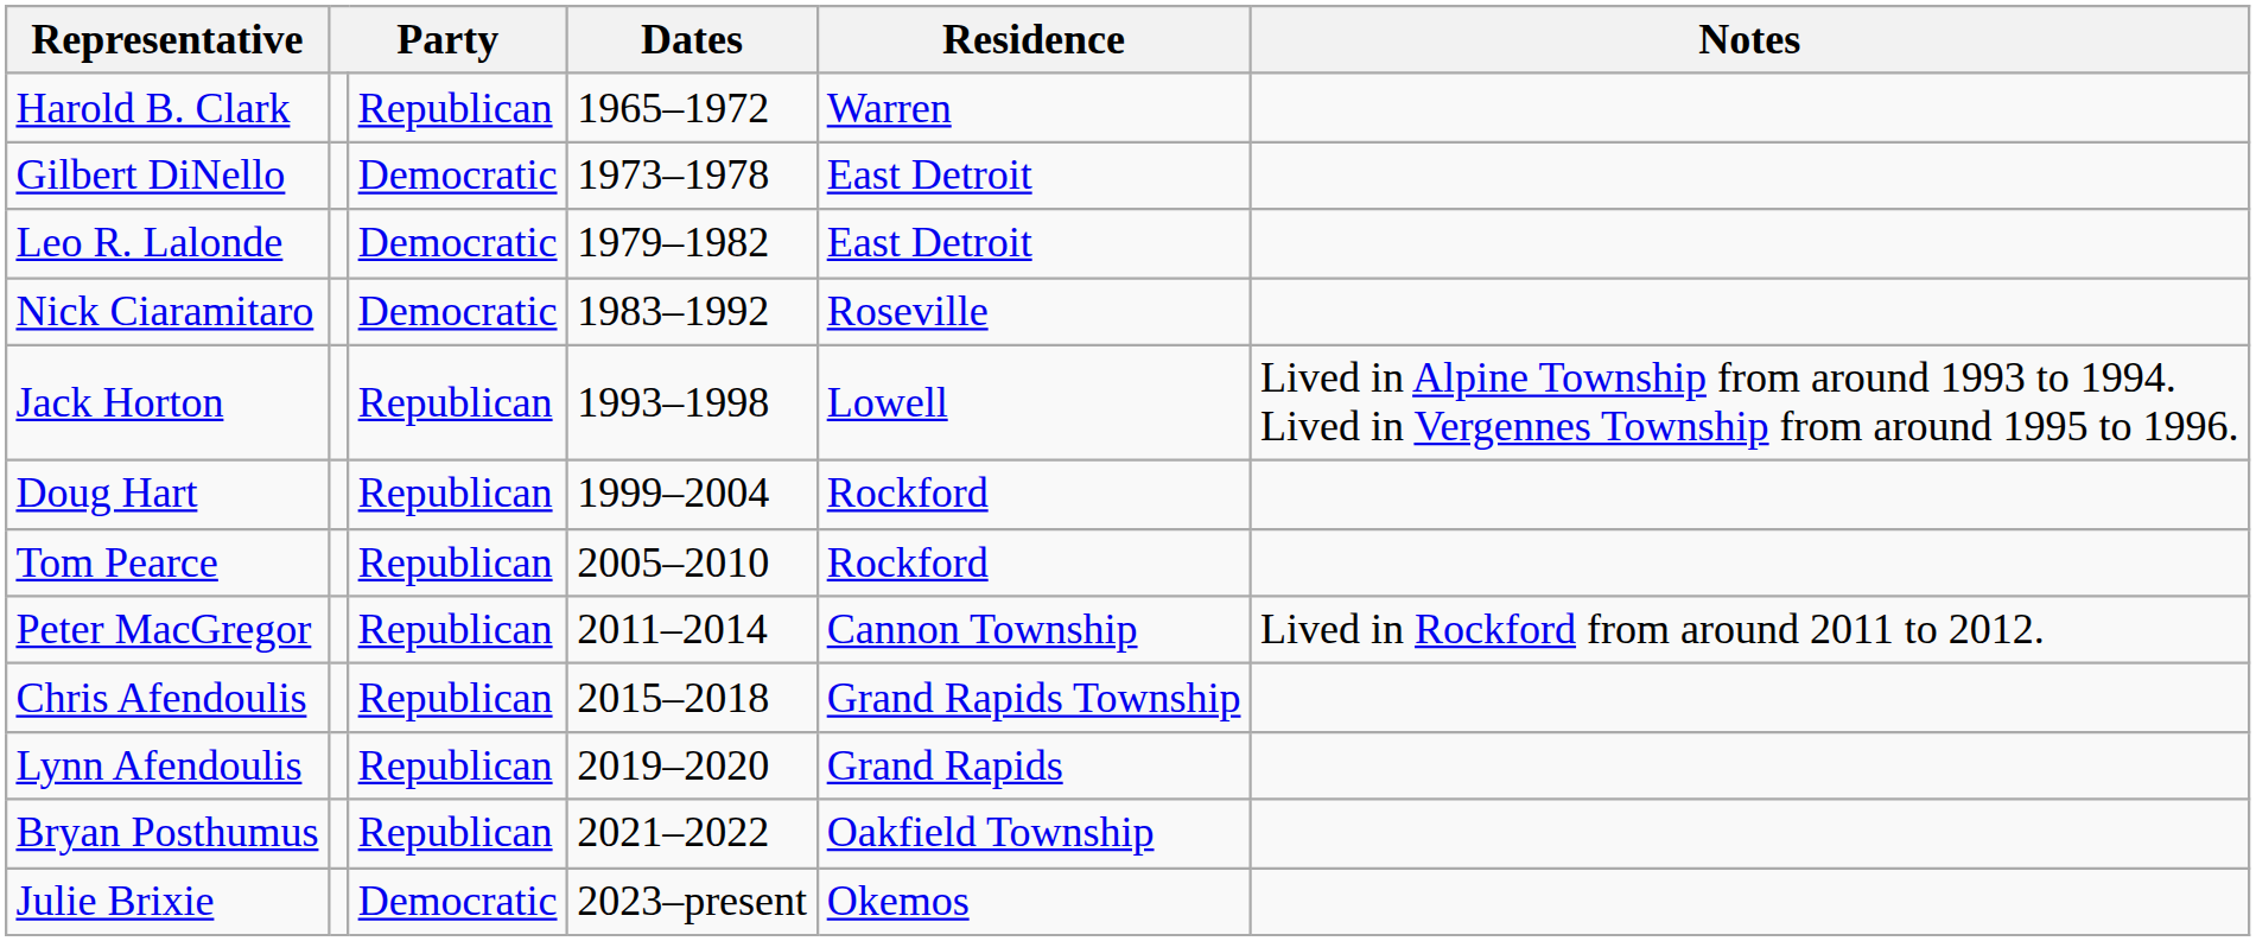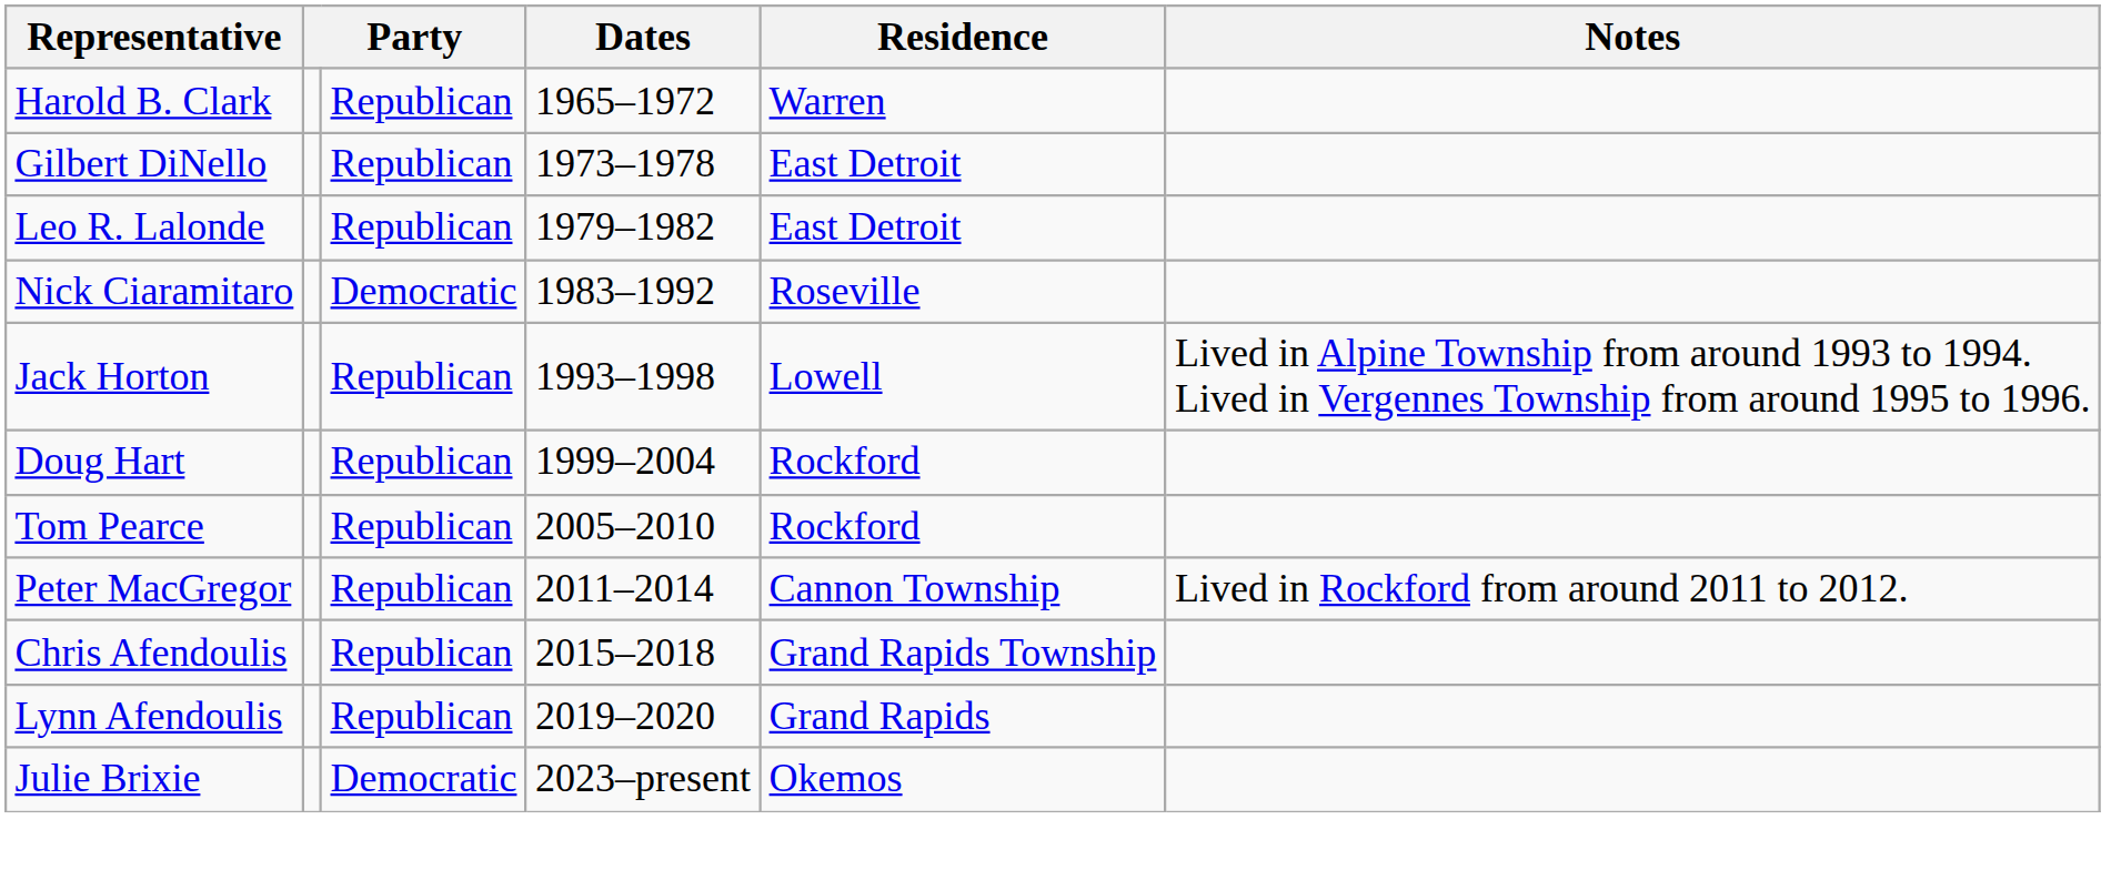 <table class=wikitable>
 <tr valign=bottom>
 <th>Representative</th>
 <th colspan="2">Party</th>
 <th>Dates</th>
 <th>Residence</th>
 <th>Notes</th>
 </tr>
 <tr>
 <td><a href='#'>Harold B. Clark</a></td>
 <td bgcolor=></td>
 <td><a href='#'>Republican</a></td>
 <td>1965–1972</td>
 <td><a href='#'>Warren</a></td>
 <td></td>
 </tr>
 <tr>
 <td><a href='#'>Gilbert DiNello</a></td>
 <td bgcolor=></td>
-<td><a href='#'>Democratic</a></td>
+<td><a href='#'>Republican</a></td>
 <td>1973–1978</td>
 <td><a href='#'>East Detroit</a></td>
 <td></td>
 </tr>
 <tr>
 <td><a href='#'>Leo R. Lalonde</a></td>
 <td bgcolor=></td>
-<td><a href='#'>Democratic</a></td>
+<td><a href='#'>Republican</a></td>
 <td>1979–1982</td>
 <td><a href='#'>East Detroit</a></td>
 <td></td>
 </tr>
 <tr>
 <td><a href='#'>Nick Ciaramitaro</a></td>
 <td bgcolor=></td>
 <td><a href='#'>Democratic</a></td>
 <td>1983–1992</td>
 <td><a href='#'>Roseville</a></td>
 <td></td>
 </tr>
 <tr>
 <td><a href='#'>Jack Horton</a></td>
 <td bgcolor=></td>
 <td><a href='#'>Republican</a></td>
 <td>1993–1998</td>
 <td><a href='#'>Lowell</a></td>
 <td>Lived in <a href='#'>Alpine Township</a> from around 1993 to 1994.<br>Lived in <a href='#'>Vergennes Township</a> from around 1995 to 1996.</td>
 </tr>
 <tr>
 <td><a href='#'>Doug Hart</a></td>
 <td bgcolor=></td>
 <td><a href='#'>Republican</a></td>
 <td>1999–2004</td>
 <td><a href='#'>Rockford</a></td>
 <td></td>
 </tr>
 <tr>
 <td><a href='#'>Tom Pearce</a></td>
 <td bgcolor=></td>
 <td><a href='#'>Republican</a></td>
 <td>2005–2010</td>
 <td><a href='#'>Rockford</a></td>
 <td></td>
 </tr>
 <tr>
 <td><a href='#'>Peter MacGregor</a></td>
 <td bgcolor=></td>
 <td><a href='#'>Republican</a></td>
 <td>2011–2014</td>
 <td><a href='#'>Cannon Township</a></td>
 <td>Lived in <a href='#'>Rockford</a> from around 2011 to 2012.</td>
 </tr>
 <tr>
 <td><a href='#'>Chris Afendoulis</a></td>
 <td bgcolor=></td>
 <td><a href='#'>Republican</a></td>
 <td>2015–2018</td>
 <td><a href='#'>Grand Rapids Township</a></td>
 <td></td>
 </tr>
 <tr>
 <td><a href='#'>Lynn Afendoulis</a></td>
 <td bgcolor=></td>
 <td><a href='#'>Republican</a></td>
 <td>2019–2020</td>
 <td><a href='#'>Grand Rapids</a></td>
 <td></td>
 </tr>
 <tr>
-<td><a href='#'>Bryan Posthumus</a></td>
-<td bgcolor=></td>
-<td><a href='#'>Republican</a></td>
-<td>2021–2022</td>
-<td><a href='#'>Oakfield Township</a></td>
-<td></td>
-</tr>
-<tr>
 <td><a href='#'>Julie Brixie</a></td>
 <td bgcolor=></td>
 <td><a href='#'>Democratic</a></td>
 <td>2023–present</td>
 <td><a href='#'>Okemos</a></td>
 <td></td>
 </tr>
 </table>
